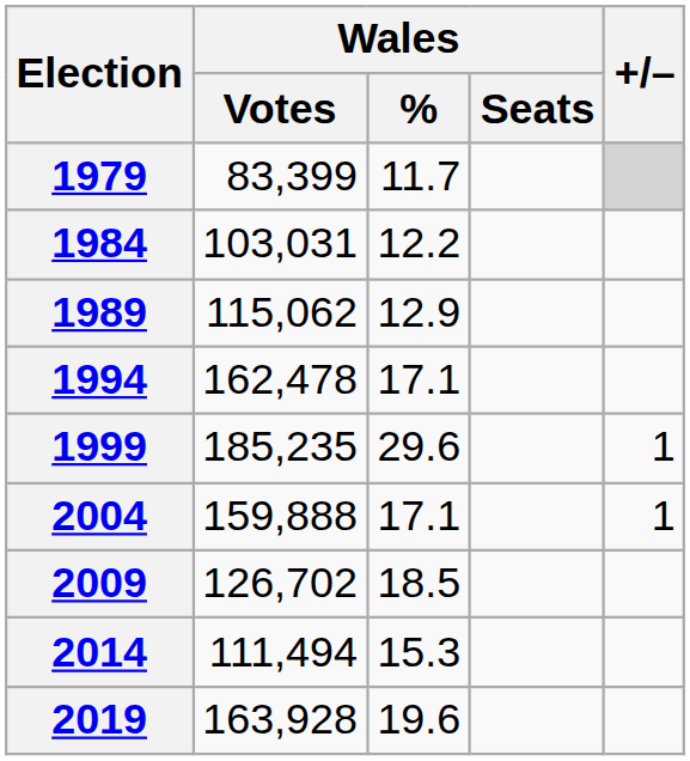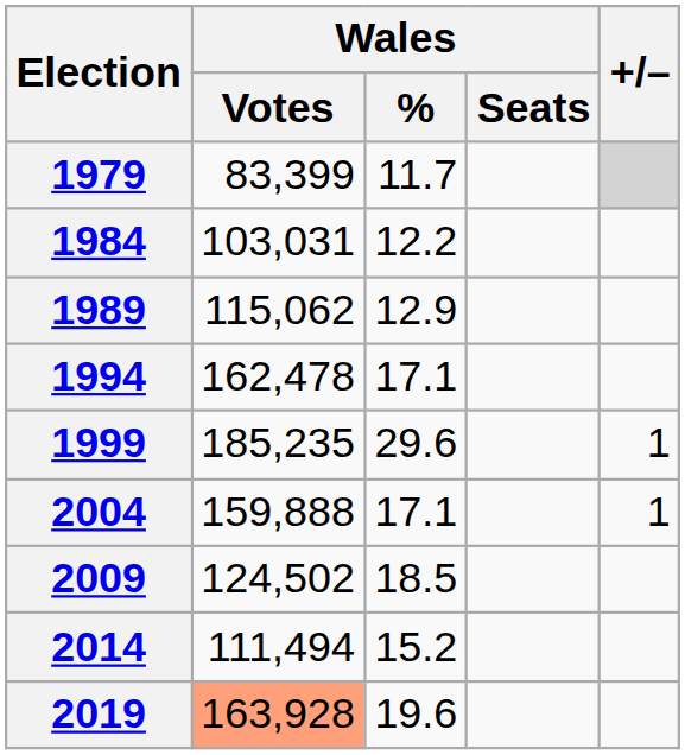 <table class="wikitable" style="text-align:right">
 <tr>
 <th rowspan=2>Election</th>
 <th colspan=3>Wales</th>
 <th rowspan=2>+/–</th>
 </tr>
 <tr>
 <th>Votes</th>
 <th>%</th>
 <th>Seats</th>
 </tr>
 <tr>
 <th><a href='#'>1979</a></th>
 <td>83,399</td>
 <td>11.7</td>
 <td></td>
 <td style="background:lightgrey;"></td>
 </tr>
 <tr>
 <th><a href='#'>1984</a></th>
 <td>103,031</td>
 <td>12.2</td>
 <td></td>
 <td></td>
 </tr>
 <tr>
 <th><a href='#'>1989</a></th>
 <td>115,062</td>
 <td>12.9</td>
 <td></td>
 <td></td>
 </tr>
 <tr>
 <th><a href='#'>1994</a></th>
 <td>162,478</td>
 <td>17.1</td>
 <td></td>
 <td></td>
 </tr>
 <tr>
 <th><a href='#'>1999</a></th>
 <td>185,235</td>
 <td>29.6</td>
 <td></td>
 <td> 1</td>
 </tr>
 <tr>
 <th><a href='#'>2004</a></th>
 <td>159,888</td>
 <td>17.1</td>
 <td></td>
 <td> 1</td>
 </tr>
 <tr>
 <th><a href='#'>2009</a></th>
-<td>126,702</td>
+<td>124,502</td>
 <td>18.5</td>
 <td></td>
 <td></td>
 </tr>
 <tr>
 <th><a href='#'>2014</a></th>
 <td>111,494</td>
-<td>15.3</td>
+<td>15.2</td>
 <td></td>
 <td></td>
 </tr>
 <tr>
 <th><a href='#'>2019</a></th>
-<td>163,928</td>
+<td style="background: lightsalmon;">163,928</td>
 <td>19.6</td>
 <td></td>
 <td></td>
 </tr>
 </table>
